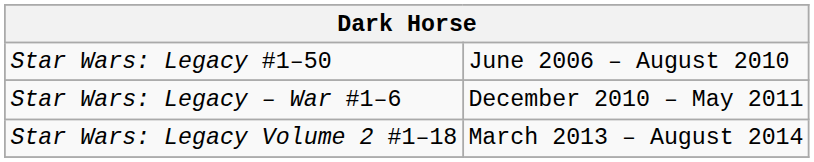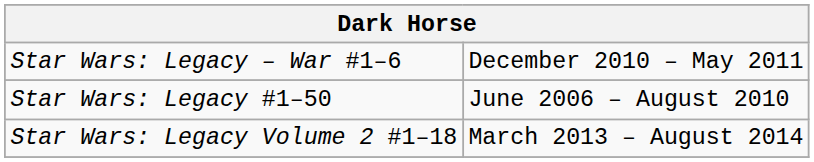 <table class="wikitable">
 <tr>
 <th colspan="2">Dark Horse</th>
+</tr>
+<tr>
+<td><em>Star Wars: Legacy – War</em> #1–6</td>
+<td>December 2010 – May 2011</td>
 </tr>
 <tr>
 <td><em>Star Wars: Legacy</em> #1–50</td>
 <td>June 2006 – August 2010</td>
 </tr>
 <tr>
-<td><em>Star Wars: Legacy – War</em> #1–6</td>
-<td>December 2010 – May 2011</td>
-</tr>
-<tr>
 <td><em>Star Wars: Legacy Volume 2</em> #1–18</td>
 <td>March 2013 – August 2014</td>
 </tr>
 </table>
